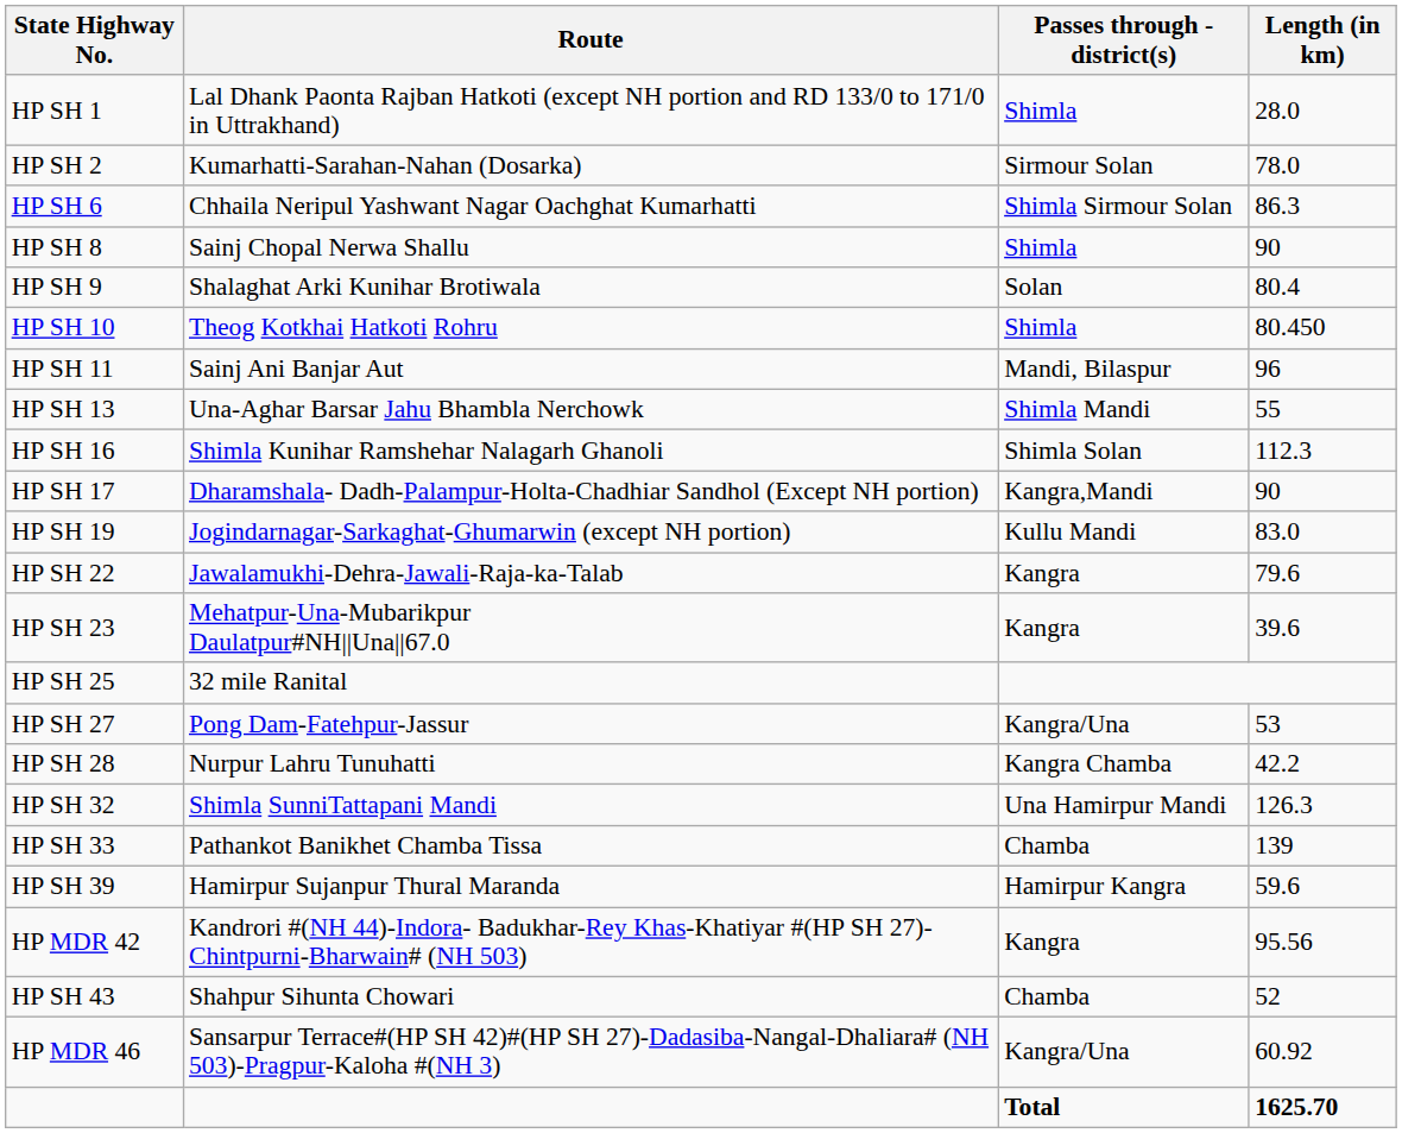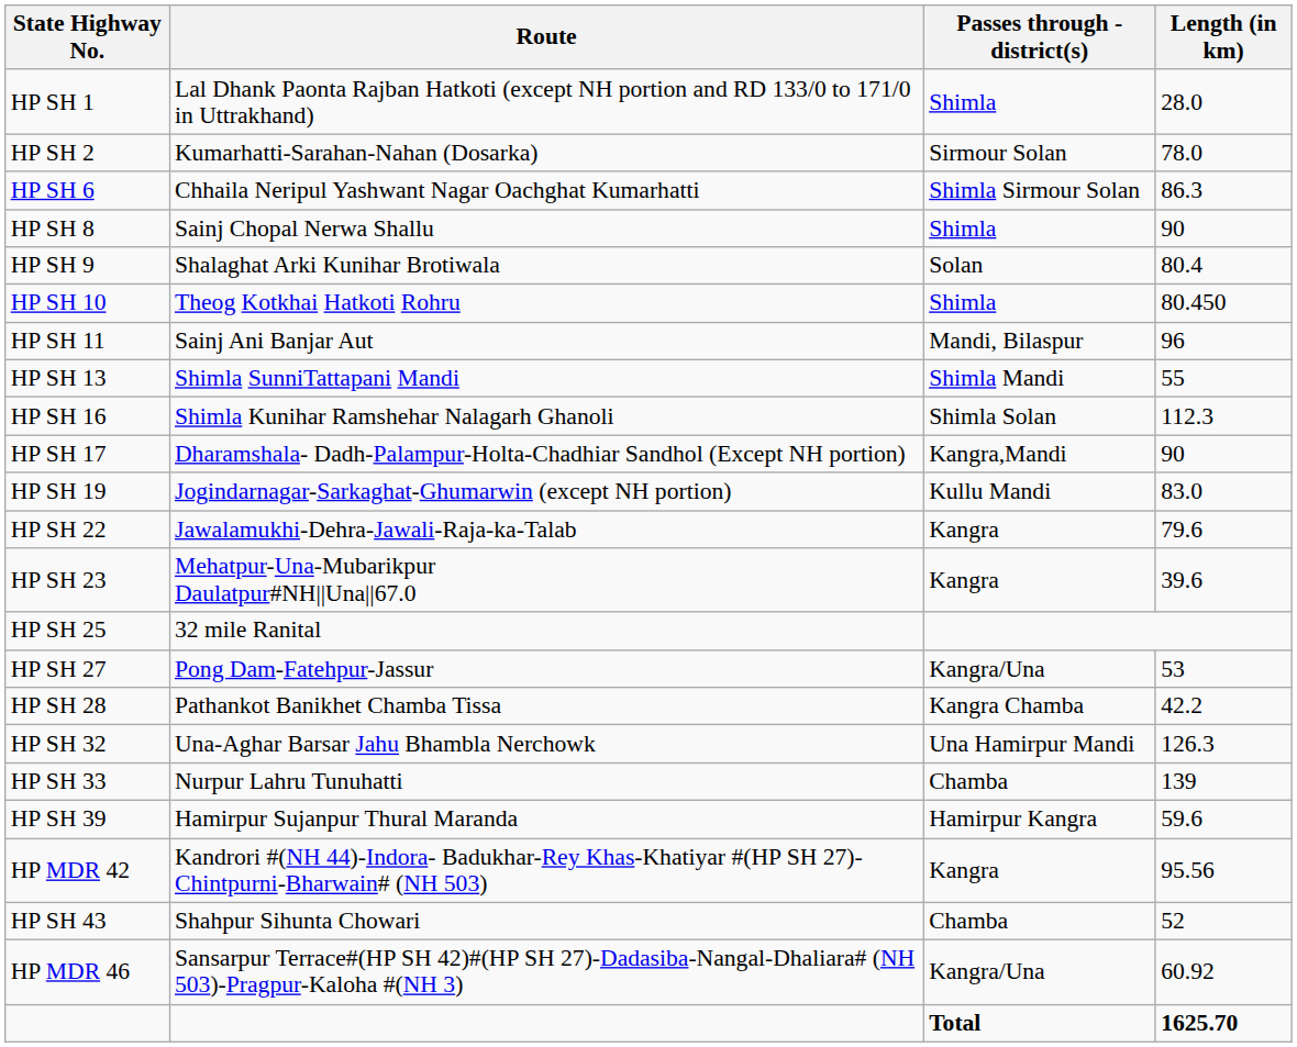 <table class="wikitable sortable">
 <tr>
 <th>State Highway No.</th>
 <th>Route</th>
 <th>Passes through - district(s)</th>
 <th>Length (in km)</th>
 </tr>
 <tr>
 <td>HP SH 1</td>
 <td>Lal Dhank Paonta Rajban Hatkoti (except NH portion and RD 133/0 to 171/0 in Uttrakhand)</td>
 <td><a href='#'>Shimla</a></td>
 <td>28.0</td>
 </tr>
 <tr>
 <td>HP SH 2</td>
 <td>Kumarhatti-Sarahan-Nahan (Dosarka)</td>
 <td>Sirmour Solan</td>
 <td>78.0</td>
 </tr>
 <tr>
 <td><a href='#'>HP SH 6</a></td>
 <td>Chhaila Neripul Yashwant Nagar Oachghat Kumarhatti</td>
 <td><a href='#'>Shimla</a> Sirmour Solan</td>
 <td>86.3</td>
 </tr>
 <tr>
 <td>HP SH 8</td>
 <td>Sainj Chopal Nerwa Shallu</td>
 <td><a href='#'>Shimla</a></td>
 <td>90</td>
 </tr>
 <tr>
 <td>HP SH 9</td>
 <td>Shalaghat Arki Kunihar Brotiwala</td>
 <td>Solan</td>
 <td>80.4</td>
 </tr>
 <tr>
 <td><a href='#'>HP SH 10</a></td>
 <td><a href='#'>Theog</a> <a href='#'>Kotkhai</a> <a href='#'>Hatkoti</a> <a href='#'>Rohru</a></td>
 <td><a href='#'>Shimla</a></td>
 <td>80.450</td>
 </tr>
 <tr>
 <td>HP SH 11</td>
 <td>Sainj Ani Banjar Aut</td>
 <td>Mandi, Bilaspur</td>
 <td>96</td>
 </tr>
 <tr>
 <td>HP SH 13</td>
-<td>Una-Aghar Barsar <a href='#'>Jahu</a> Bhambla Nerchowk</td>
+<td><a href='#'>Shimla</a> <a href='#'>Sunni</a><a href='#'>Tattapani</a> <a href='#'>Mandi</a></td>
 <td><a href='#'>Shimla</a>  Mandi</td>
 <td>55</td>
 </tr>
 <tr>
 <td>HP SH 16</td>
 <td><a href='#'>Shimla</a> Kunihar Ramshehar  Nalagarh Ghanoli</td>
 <td>Shimla Solan</td>
 <td>112.3</td>
 </tr>
 <tr>
 <td>HP SH 17</td>
 <td><a href='#'>Dharamshala</a>- Dadh-<a href='#'>Palampur</a>-Holta-Chadhiar Sandhol (Except NH portion)</td>
 <td>Kangra,Mandi</td>
 <td>90</td>
 </tr>
 <tr>
 <td>HP SH 19</td>
 <td><a href='#'>Jogindarnagar</a>-<a href='#'>Sarkaghat</a>-<a href='#'>Ghumarwin</a> (except NH portion)</td>
 <td>Kullu  Mandi</td>
 <td>83.0</td>
 </tr>
 <tr>
 <td>HP SH 22</td>
 <td><a href='#'>Jawalamukhi</a>-Dehra-<a href='#'>Jawali</a>-Raja-ka-Talab</td>
 <td>Kangra</td>
 <td>79.6</td>
 </tr>
 <tr>
 <td>HP SH 23</td>
 <td><a href='#'>Mehatpur</a>-<a href='#'>Una</a>-Mubarikpur<br><a href='#'>Daulatpur</a>#NH||Una||67.0</td>
 <td>Kangra</td>
 <td>39.6</td>
 </tr>
 <tr>
 <td>HP SH 25</td>
 <td>32 mile Ranital</td>
 </tr>
 <tr>
 <td>HP SH 27</td>
 <td><a href='#'>Pong Dam</a>-<a href='#'>Fatehpur</a>-Jassur</td>
 <td>Kangra/Una</td>
 <td>53</td>
 </tr>
 <tr>
 <td>HP SH 28</td>
-<td>Nurpur Lahru Tunuhatti</td>
+<td>Pathankot Banikhet Chamba Tissa</td>
 <td>Kangra Chamba</td>
 <td>42.2</td>
 </tr>
 <tr>
 <td>HP SH 32</td>
-<td><a href='#'>Shimla</a> <a href='#'>Sunni</a><a href='#'>Tattapani</a> <a href='#'>Mandi</a></td>
+<td>Una-Aghar Barsar <a href='#'>Jahu</a> Bhambla Nerchowk</td>
 <td>Una Hamirpur Mandi</td>
 <td>126.3</td>
 </tr>
 <tr>
 <td>HP SH 33</td>
-<td>Pathankot Banikhet Chamba Tissa</td>
+<td>Nurpur Lahru Tunuhatti</td>
 <td>Chamba</td>
 <td>139</td>
 </tr>
 <tr>
 <td>HP SH 39</td>
 <td>Hamirpur Sujanpur Thural Maranda</td>
 <td>Hamirpur  Kangra</td>
 <td>59.6</td>
 </tr>
 <tr>
 <td>HP <a href='#'>MDR</a> 42</td>
 <td>Kandrori #(<a href='#'>NH 44</a>)-<a href='#'>Indora</a>- Badukhar-<a href='#'>Rey Khas</a>-Khatiyar #(HP SH 27)-<a href='#'>Chintpurni</a>-<a href='#'>Bharwain</a># (<a href='#'>NH 503</a>)</td>
 <td>Kangra</td>
 <td>95.56</td>
 </tr>
 <tr>
 <td>HP SH 43</td>
 <td>Shahpur Sihunta Chowari</td>
 <td>Chamba</td>
 <td>52</td>
 </tr>
 <tr>
 <td>HP <a href='#'>MDR</a> 46</td>
 <td>Sansarpur Terrace#(HP SH 42)#(HP SH 27)-<a href='#'>Dadasiba</a>-Nangal-Dhaliara# (<a href='#'>NH 503</a>)-<a href='#'>Pragpur</a>-Kaloha #(<a href='#'>NH 3</a>)</td>
 <td>Kangra/Una</td>
 <td>60.92</td>
 </tr>
 <tr>
 <td></td>
 <td></td>
 <td><strong>Total</strong></td>
 <td><strong>1625.70</strong></td>
 </tr>
 </table>
